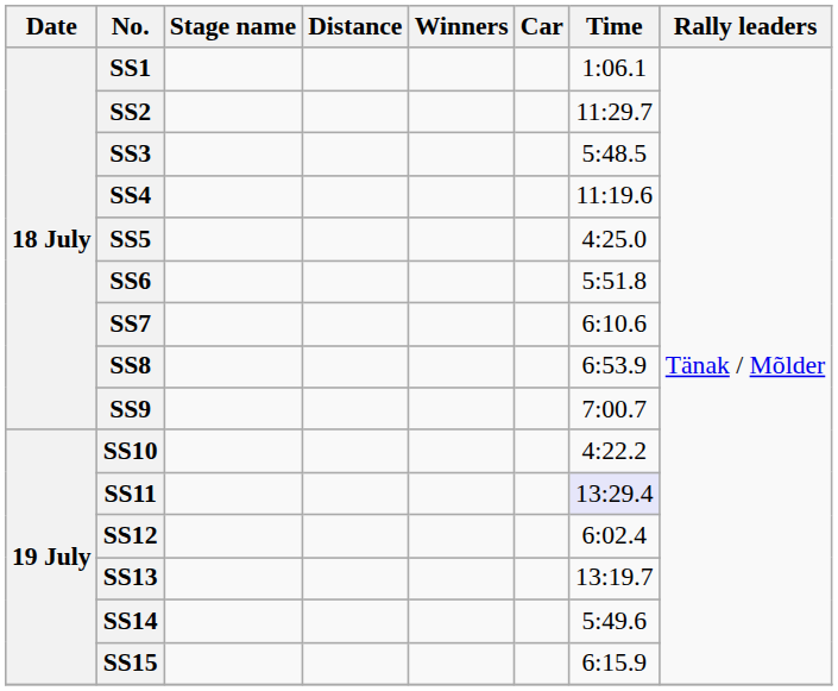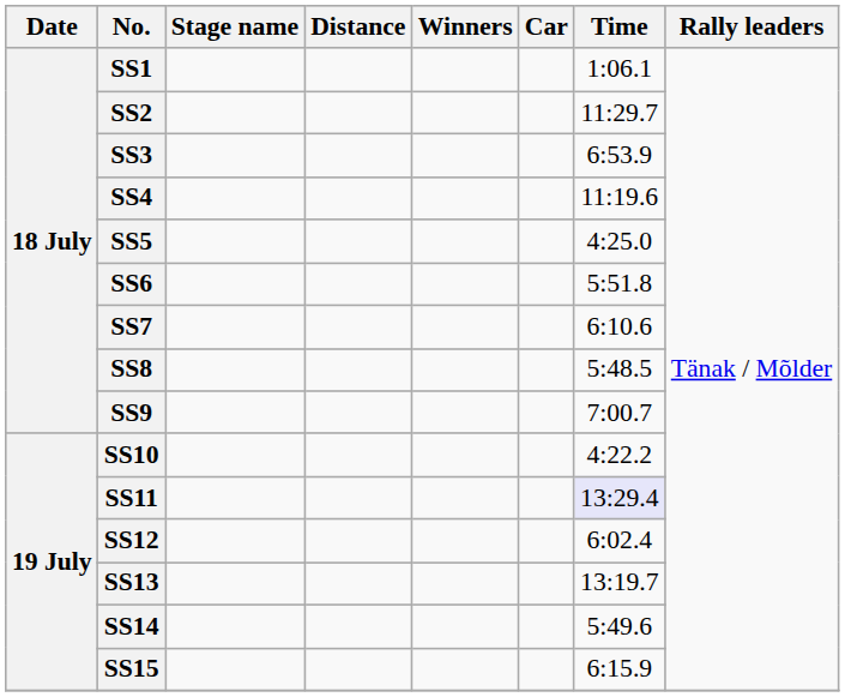 <table class="wikitable" style="font-size: 85%;">
 <tr>
 <th>Date</th>
 <th>No.</th>
 <th>Stage name</th>
 <th>Distance</th>
 <th>Winners</th>
 <th>Car</th>
 <th>Time</th>
 <th>Rally leaders</th>
 </tr>
 <tr>
 <th rowspan="9">18 July</th>
 <th>SS1</th>
 <td></td>
 <td align="center"></td>
 <td></td>
 <td></td>
 <td align="center">1:06.1</td>
 <td rowspan="15"><a href='#'>Tänak</a> / <a href='#'>Mõlder</a></td>
 </tr>
 <tr>
 <th>SS2</th>
 <td></td>
 <td align="center"></td>
 <td></td>
 <td></td>
 <td align="center">11:29.7</td>
 </tr>
 <tr>
 <th>SS3</th>
 <td></td>
 <td align="center"></td>
 <td></td>
 <td></td>
-<td align="center">5:48.5</td>
+<td align="center">6:53.9</td>
 </tr>
 <tr>
 <th>SS4</th>
 <td></td>
 <td align="center"></td>
 <td></td>
 <td></td>
 <td align="center">11:19.6</td>
 </tr>
 <tr>
 <th>SS5</th>
 <td></td>
 <td align="center"></td>
 <td></td>
 <td></td>
 <td align="center">4:25.0</td>
 </tr>
 <tr>
 <th>SS6</th>
 <td></td>
 <td align="center"></td>
 <td></td>
 <td></td>
 <td align="center">5:51.8</td>
 </tr>
 <tr>
 <th>SS7</th>
 <td></td>
 <td align="center"></td>
 <td></td>
 <td></td>
 <td align="center">6:10.6</td>
 </tr>
 <tr>
 <th>SS8</th>
 <td></td>
 <td align="center"></td>
 <td></td>
 <td></td>
-<td align="center">6:53.9</td>
+<td align="center">5:48.5</td>
 </tr>
 <tr>
 <th>SS9</th>
 <td></td>
 <td align="center"></td>
 <td></td>
 <td></td>
 <td align="center">7:00.7</td>
 </tr>
 <tr>
 <th rowspan="6">19 July</th>
 <th>SS10</th>
 <td></td>
 <td align="center"></td>
 <td></td>
 <td></td>
 <td align="center">4:22.2</td>
 </tr>
 <tr>
 <th>SS11</th>
 <td></td>
 <td align="center"></td>
 <td></td>
 <td></td>
 <td align="center" style="background: lavender;">13:29.4</td>
 </tr>
 <tr>
 <th>SS12</th>
 <td></td>
 <td align="center"></td>
 <td></td>
 <td></td>
 <td align="center">6:02.4</td>
 </tr>
 <tr>
 <th>SS13</th>
 <td></td>
 <td align="center"></td>
 <td></td>
 <td></td>
 <td align="center">13:19.7</td>
 </tr>
 <tr>
 <th>SS14</th>
 <td></td>
 <td align="center"></td>
 <td></td>
 <td></td>
 <td align="center">5:49.6</td>
 </tr>
 <tr>
 <th>SS15</th>
 <td></td>
 <td align="center"></td>
 <td></td>
 <td></td>
 <td align="center">6:15.9</td>
 </tr>
 <tr>
 </tr>
 </table>
